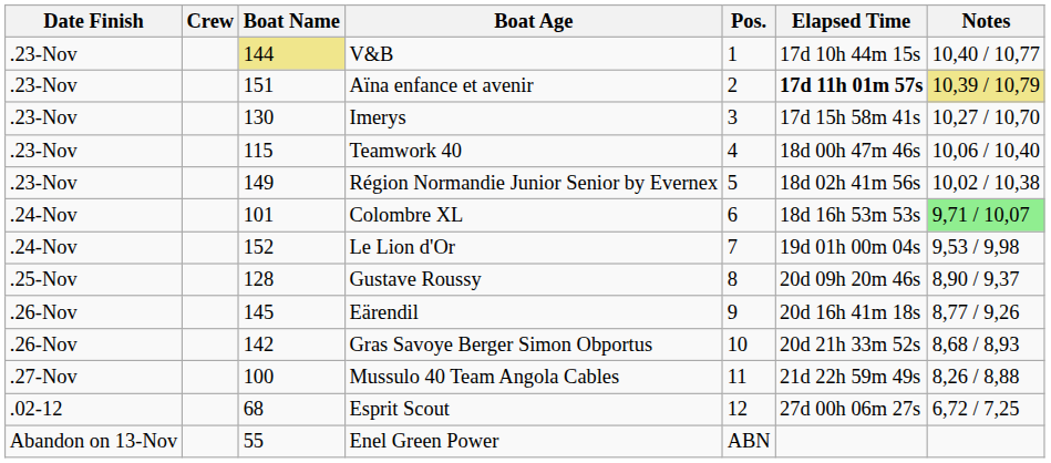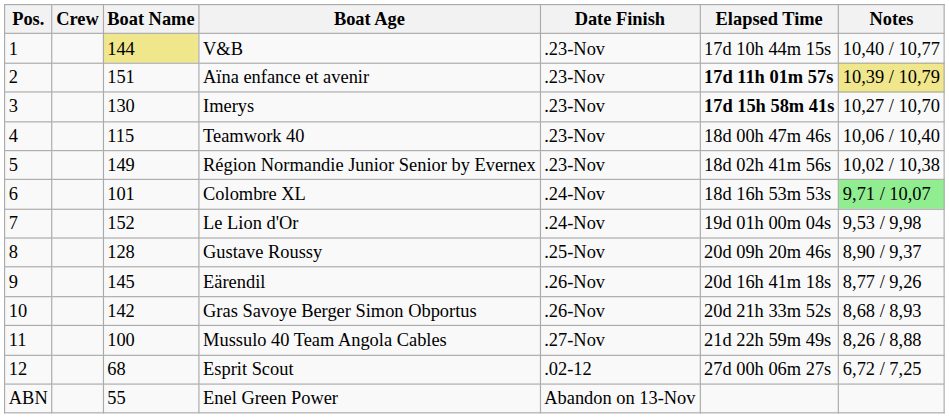 <table class="wikitable sortable">
 <tr>
-<th>Date Finish</th>
+<th>Pos.</th>
 <th>Crew</th>
 <th>Boat Name</th>
 <th>Boat Age</th>
-<th>Pos.</th>
+<th>Date Finish</th>
 <th>Elapsed Time</th>
 <th>Notes</th>
 </tr>
 <tr>
-<td>.23-Nov</td>
+<td>1</td>
 <td><br></td>
 <td style="background: khaki;">144</td>
 <td>V&B</td>
-<td>1</td>
+<td>.23-Nov</td>
 <td>17d 10h 44m 15s</td>
 <td>10,40 / 10,77</td>
 </tr>
 <tr>
-<td>.23-Nov</td>
+<td>2</td>
 <td><br></td>
 <td>151</td>
 <td>Aïna enfance et avenir</td>
-<td>2</td>
+<td>.23-Nov</td>
 <td><strong>17d 11h 01m 57s</strong></td>
 <td style="background: khaki;">10,39 / 10,79</td>
 </tr>
 <tr>
-<td>.23-Nov</td>
+<td>3</td>
 <td><br></td>
 <td>130</td>
 <td>Imerys</td>
-<td>3</td>
-<td>17d 15h 58m 41s</td>
+<td>.23-Nov</td>
+<td><strong>17d 15h 58m 41s</strong></td>
 <td>10,27 / 10,70</td>
 </tr>
 <tr>
-<td>.23-Nov</td>
+<td>4</td>
 <td><br></td>
 <td>115</td>
 <td>Teamwork 40</td>
-<td>4</td>
+<td>.23-Nov</td>
 <td>18d 00h 47m 46s</td>
 <td>10,06 / 10,40</td>
 </tr>
 <tr>
-<td>.23-Nov</td>
+<td>5</td>
 <td><br></td>
 <td>149</td>
 <td>Région Normandie Junior Senior by Evernex</td>
-<td>5</td>
+<td>.23-Nov</td>
 <td>18d 02h 41m 56s</td>
 <td>10,02 / 10,38</td>
 </tr>
 <tr>
-<td>.24-Nov</td>
+<td>6</td>
 <td><br></td>
 <td>101</td>
 <td>Colombre XL</td>
-<td>6</td>
+<td>.24-Nov</td>
 <td>18d 16h 53m 53s</td>
 <td style="background: lightgreen;">9,71 / 10,07</td>
 </tr>
 <tr>
-<td>.24-Nov</td>
+<td>7</td>
 <td><br></td>
 <td>152</td>
 <td>Le Lion d'Or</td>
-<td>7</td>
+<td>.24-Nov</td>
 <td>19d 01h 00m 04s</td>
 <td>9,53 / 9,98</td>
 </tr>
 <tr>
-<td>.25-Nov</td>
+<td>8</td>
 <td><br></td>
 <td>128</td>
 <td>Gustave Roussy</td>
-<td>8</td>
+<td>.25-Nov</td>
 <td>20d 09h 20m 46s</td>
 <td>8,90 / 9,37</td>
 </tr>
 <tr>
-<td>.26-Nov</td>
+<td>9</td>
 <td><br></td>
 <td>145</td>
 <td>Eärendil</td>
-<td>9</td>
+<td>.26-Nov</td>
 <td>20d 16h 41m 18s</td>
 <td>8,77 / 9,26</td>
 </tr>
 <tr>
-<td>.26-Nov</td>
+<td>10</td>
 <td><br></td>
 <td>142</td>
 <td>Gras Savoye Berger Simon Obportus</td>
-<td>10</td>
+<td>.26-Nov</td>
 <td>20d 21h 33m 52s</td>
 <td>8,68 / 8,93</td>
 </tr>
 <tr>
-<td>.27-Nov</td>
+<td>11</td>
 <td><br></td>
 <td>100</td>
 <td>Mussulo 40 Team Angola Cables</td>
-<td>11</td>
+<td>.27-Nov</td>
 <td>21d 22h 59m 49s</td>
 <td>8,26 / 8,88</td>
 </tr>
 <tr>
-<td>.02-12</td>
+<td>12</td>
 <td><br></td>
 <td>68</td>
 <td>Esprit Scout</td>
-<td>12</td>
+<td>.02-12</td>
 <td>27d 00h 06m 27s</td>
 <td>6,72 / 7,25</td>
 </tr>
 <tr>
-<td>Abandon on 13-Nov</td>
+<td>ABN</td>
 <td><br></td>
 <td>55</td>
 <td>Enel Green Power</td>
-<td>ABN</td>
+<td>Abandon on 13-Nov</td>
 <td></td>
 <td></td>
 </tr>
 </table>
